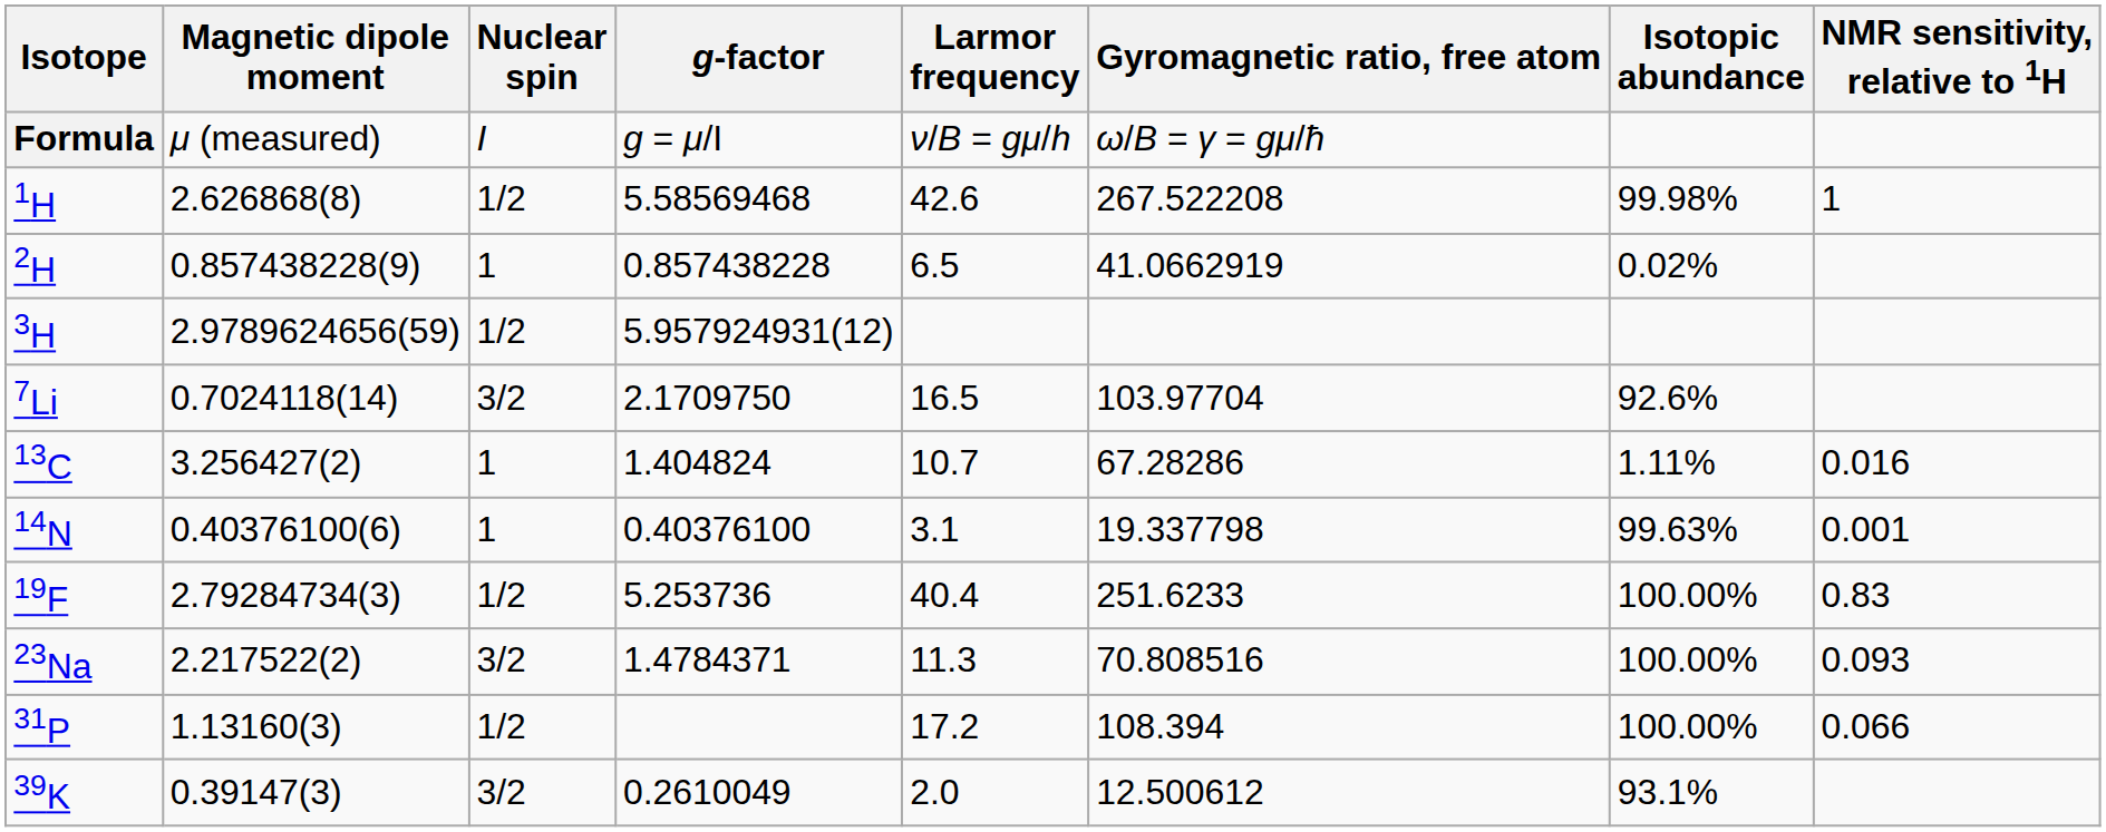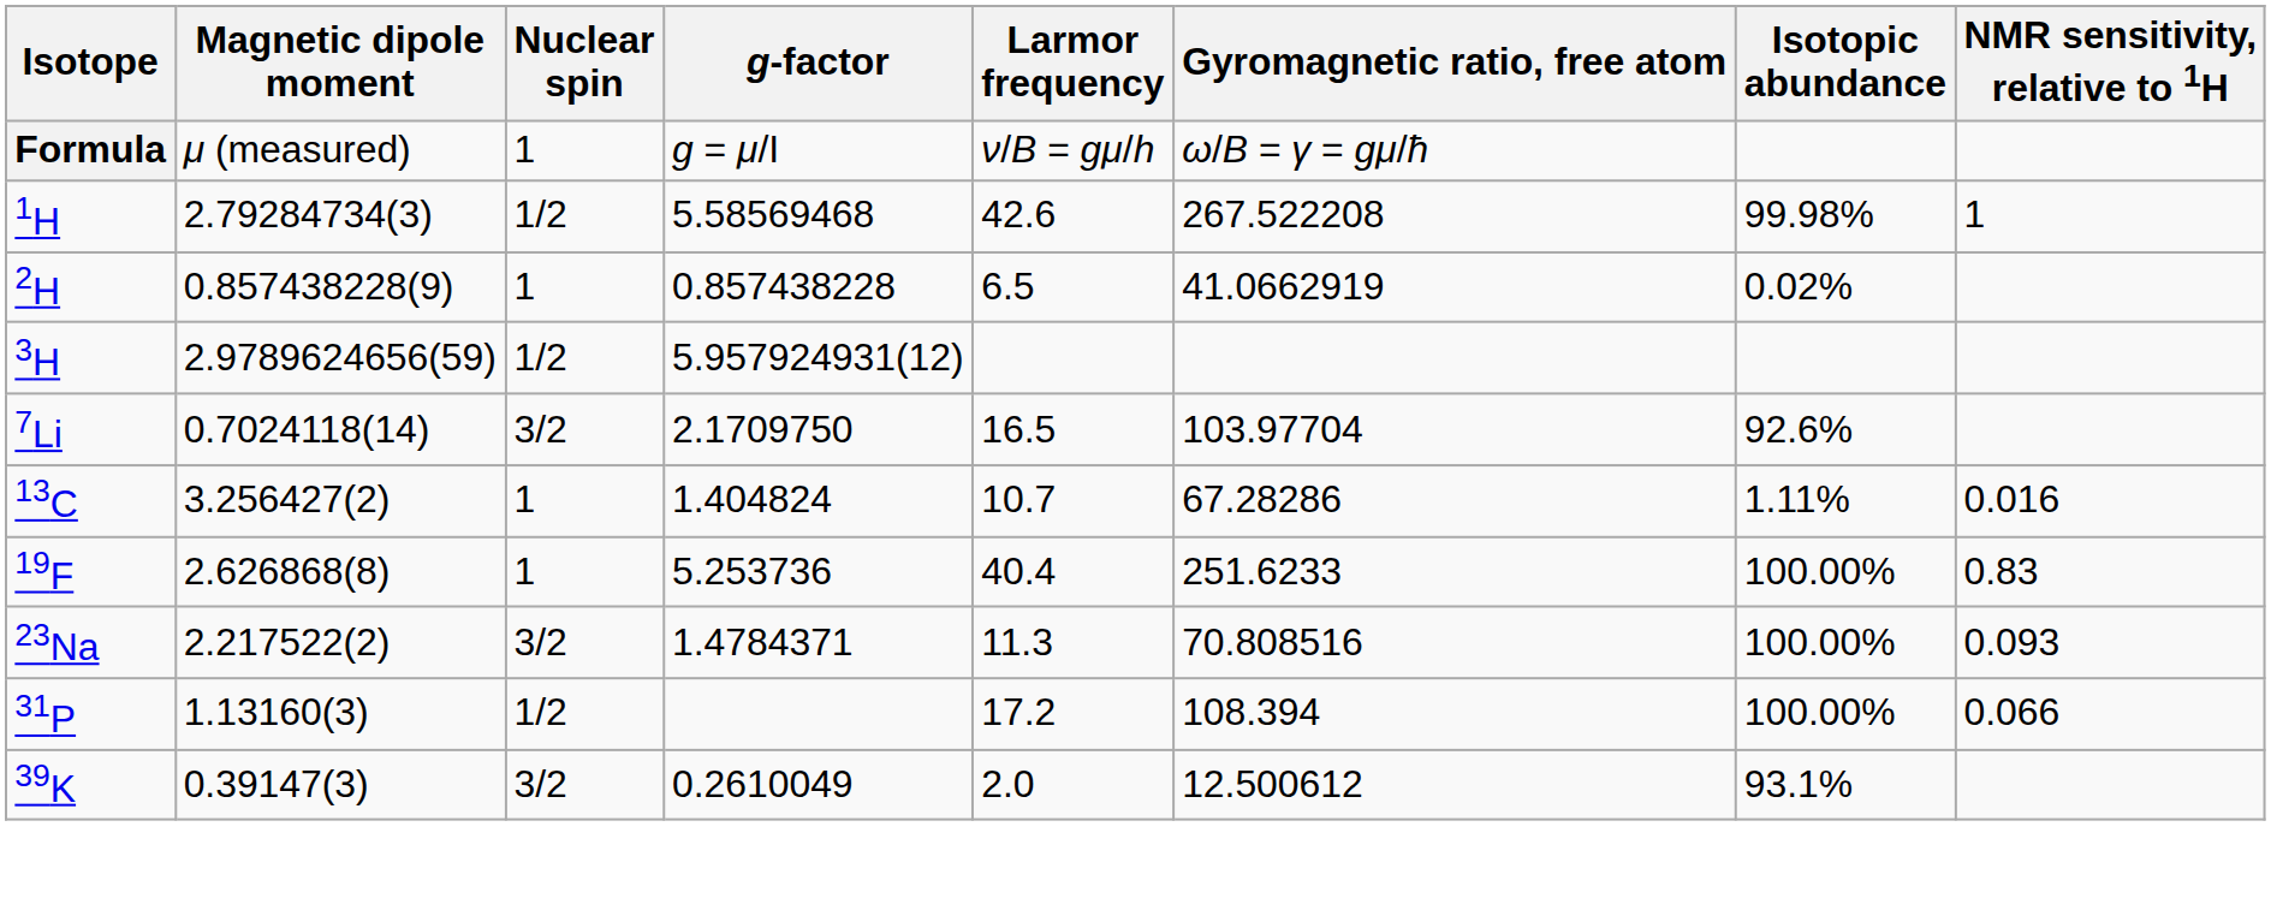 <table class="wikitable sortable">
 <tr>
 <th>Isotope</th>
 <th>Magnetic dipole <br>moment </th>
 <th>Nuclear <br>spin </th>
 <th><em>g</em>-factor</th>
 <th>Larmor <br>frequency </th>
 <th>Gyromagnetic ratio, free atom </th>
 <th>Isotopic <br>abundance</th>
 <th>NMR sensitivity, <br>relative to <sup>1</sup>H</th>
 </tr>
 <tr>
 <th>Formula</th>
 <td><em>μ</em> (measured)</td>
-<td><em>I</em></td>
+<td>1</td>
 <td><em>g</em> = <em>μ</em>/I</td>
 <td><em>ν</em>/<em>B</em> = <em>gμ</em>/<em>h</em></td>
 <td><em>ω</em>/<em>B</em> = <em>γ</em> = <em>gμ</em>/<em>ħ</em></td>
 <td></td>
 </tr>
 <tr>
 <td><a href='#'><sup>1</sup>H</a></td>
-<td>2.626868(8)</td>
+<td>2.79284734(3)</td>
 <td>1/2</td>
 <td>5.58569468</td>
 <td>42.6</td>
 <td>267.522208</td>
 <td>99.98%</td>
 <td>1</td>
 </tr>
 <tr>
 <td><a href='#'><sup>2</sup>H</a></td>
 <td>0.857438228(9)</td>
 <td>1</td>
 <td>0.857438228</td>
 <td>6.5</td>
 <td>41.0662919</td>
 <td>0.02%</td>
 <td></td>
 </tr>
 <tr>
 <td><a href='#'><sup>3</sup>H</a></td>
 <td>2.9789624656(59)</td>
 <td>1/2</td>
 <td>5.957924931(12)</td>
 <td></td>
 <td></td>
 <td></td>
 <td></td>
 </tr>
 <tr>
 <td><a href='#'><sup>7</sup>Li</a></td>
 <td>0.7024118(14)</td>
 <td>3/2</td>
 <td>2.1709750</td>
 <td>16.5</td>
 <td>103.97704</td>
 <td>92.6%</td>
 <td></td>
 </tr>
 <tr>
 <td><a href='#'><sup>13</sup>C</a></td>
 <td>3.256427(2)</td>
 <td>1</td>
 <td>1.404824</td>
 <td>10.7</td>
 <td>67.28286</td>
 <td>1.11%</td>
 <td>0.016</td>
 </tr>
 <tr>
-<td><a href='#'><sup>14</sup>N</a></td>
-<td>0.40376100(6)</td>
+<td><a href='#'><sup>19</sup>F</a></td>
+<td>2.626868(8)</td>
 <td>1</td>
-<td>0.40376100</td>
-<td>3.1</td>
-<td>19.337798</td>
-<td>99.63%</td>
-<td>0.001</td>
-</tr>
-<tr>
-<td><a href='#'><sup>19</sup>F</a></td>
-<td>2.79284734(3)</td>
-<td>1/2</td>
 <td>5.253736</td>
 <td>40.4</td>
 <td>251.6233</td>
 <td>100.00%</td>
 <td>0.83</td>
 </tr>
 <tr>
 <td><a href='#'><sup>23</sup>Na</a></td>
 <td>2.217522(2)</td>
 <td>3/2</td>
 <td>1.4784371</td>
 <td>11.3</td>
 <td>70.808516</td>
 <td>100.00%</td>
 <td>0.093</td>
 </tr>
 <tr>
 <td><a href='#'><sup>31</sup>P</a></td>
 <td>1.13160(3)</td>
 <td>1/2</td>
 <td></td>
 <td>17.2</td>
 <td>108.394</td>
 <td>100.00%</td>
 <td>0.066</td>
 </tr>
 <tr>
 <td><a href='#'><sup>39</sup>K</a></td>
 <td>0.39147(3)</td>
 <td>3/2</td>
 <td>0.2610049</td>
 <td>2.0</td>
 <td>12.500612</td>
 <td>93.1%</td>
 <td></td>
 </tr>
 </table>
